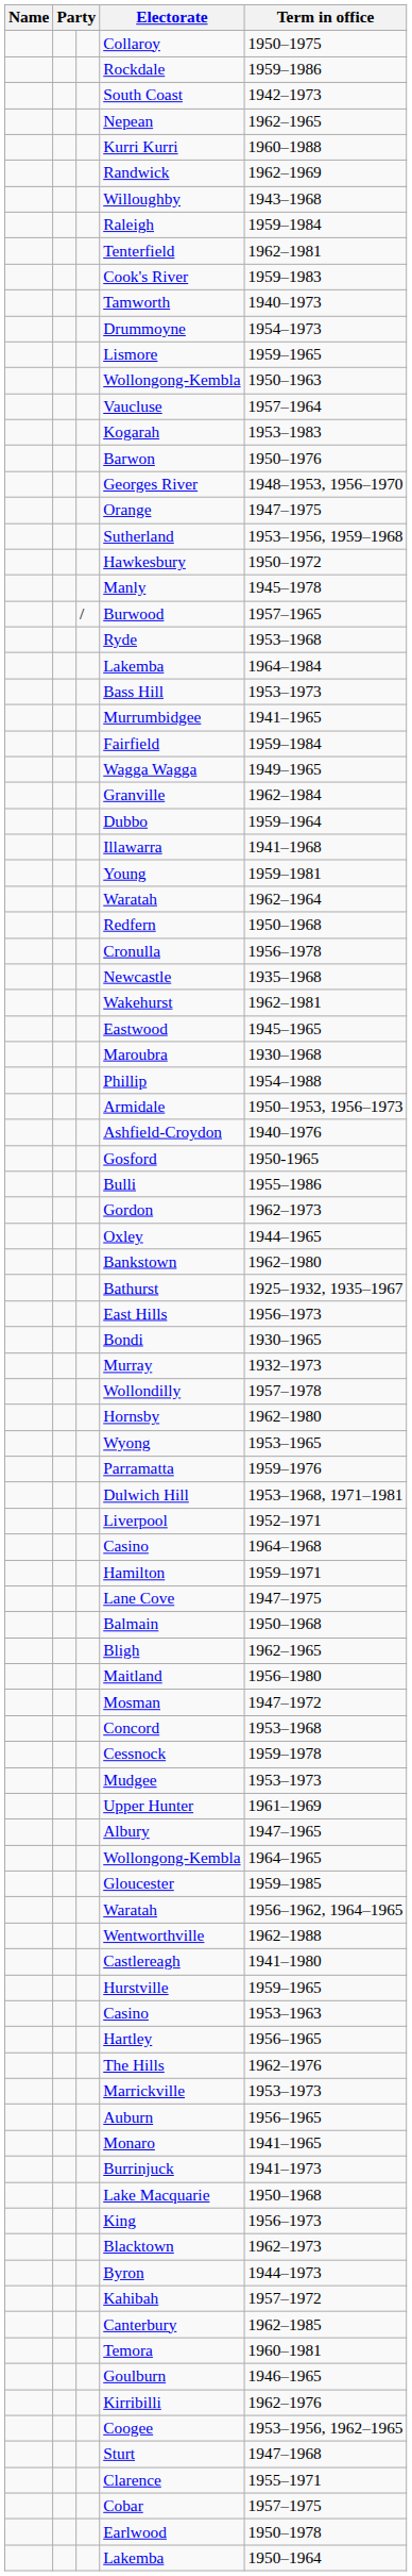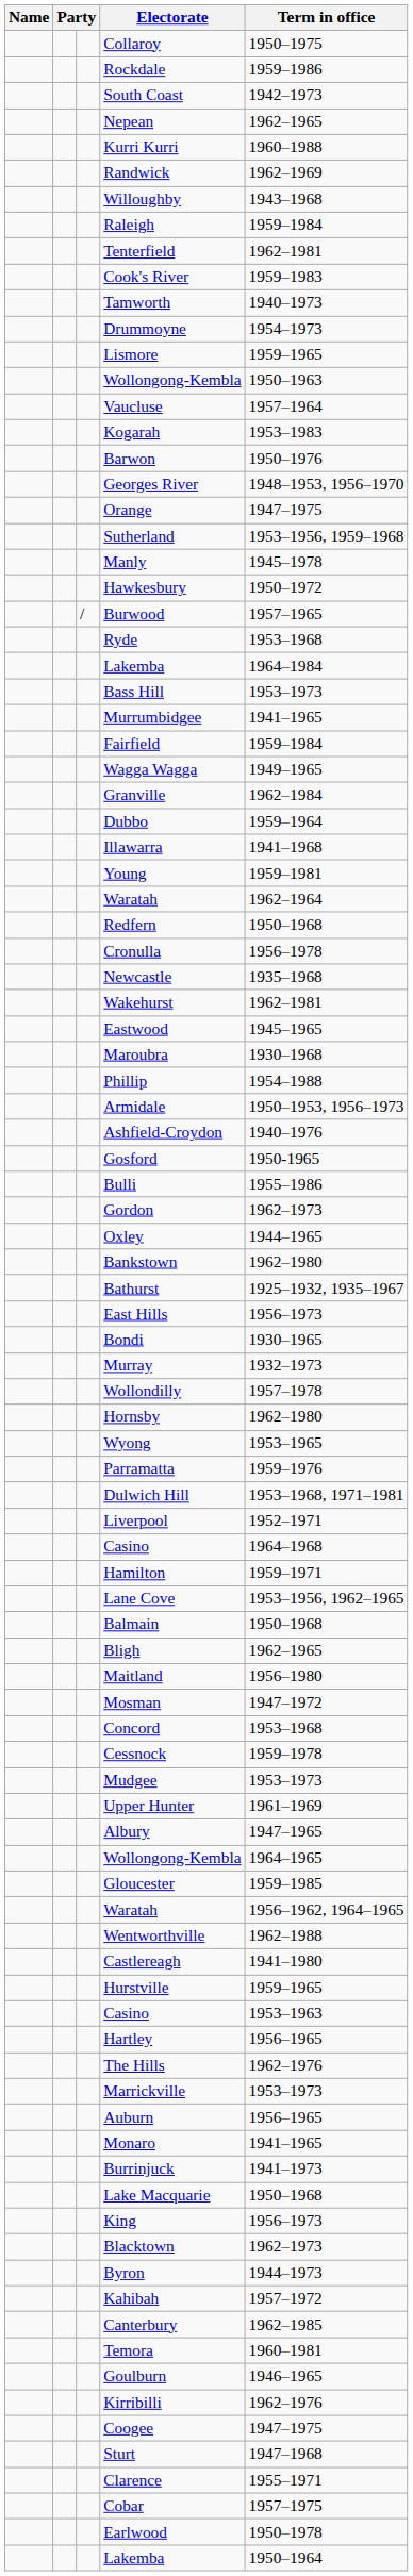 <table class="wikitable sortable">
 <tr>
 <th>Name</th>
 <th colspan=2>Party</th>
 <th><a href='#'>Electorate</a></th>
 <th>Term in office</th>
 </tr>
 <tr>
 <td></td>
 <td> </td>
 <td></td>
 <td><a href='#'>Collaroy</a></td>
 <td>1950–1975</td>
 </tr>
 <tr>
 <td></td>
 <td> </td>
 <td></td>
 <td><a href='#'>Rockdale</a></td>
 <td>1959–1986</td>
 </tr>
 <tr>
 <td></td>
 <td> </td>
 <td></td>
 <td><a href='#'>South Coast</a></td>
 <td>1942–1973</td>
 </tr>
 <tr>
 <td></td>
 <td> </td>
 <td></td>
 <td><a href='#'>Nepean</a></td>
 <td>1962–1965</td>
 </tr>
 <tr>
 <td></td>
 <td> </td>
 <td></td>
 <td><a href='#'>Kurri Kurri</a></td>
 <td>1960–1988</td>
 </tr>
 <tr>
 <td></td>
 <td> </td>
 <td></td>
 <td><a href='#'>Randwick</a></td>
 <td>1962–1969</td>
 </tr>
 <tr>
 <td></td>
 <td> </td>
 <td></td>
 <td><a href='#'>Willoughby</a></td>
 <td>1943–1968</td>
 </tr>
 <tr>
 <td></td>
 <td> </td>
 <td></td>
 <td><a href='#'>Raleigh</a></td>
 <td>1959–1984</td>
 </tr>
 <tr>
 <td></td>
 <td> </td>
 <td></td>
 <td><a href='#'>Tenterfield</a></td>
 <td>1962–1981</td>
 </tr>
 <tr>
 <td></td>
 <td> </td>
 <td></td>
 <td><a href='#'>Cook's River</a></td>
 <td>1959–1983</td>
 </tr>
 <tr>
 <td></td>
 <td> </td>
 <td></td>
 <td><a href='#'>Tamworth</a></td>
 <td>1940–1973</td>
 </tr>
 <tr>
 <td></td>
 <td> </td>
 <td></td>
 <td><a href='#'>Drummoyne</a></td>
 <td>1954–1973</td>
 </tr>
 <tr>
 <td></td>
 <td> </td>
 <td></td>
 <td><a href='#'>Lismore</a></td>
 <td>1959–1965</td>
 </tr>
 <tr>
 <td></td>
 <td> </td>
 <td></td>
 <td><a href='#'>Wollongong-Kembla</a></td>
 <td>1950–1963</td>
 </tr>
 <tr>
 <td></td>
 <td> </td>
 <td></td>
 <td><a href='#'>Vaucluse</a></td>
 <td>1957–1964</td>
 </tr>
 <tr>
 <td></td>
 <td> </td>
 <td></td>
 <td><a href='#'>Kogarah</a></td>
 <td>1953–1983</td>
 </tr>
 <tr>
 <td></td>
 <td> </td>
 <td></td>
 <td><a href='#'>Barwon</a></td>
 <td>1950–1976</td>
 </tr>
 <tr>
 <td></td>
 <td> </td>
 <td></td>
 <td><a href='#'>Georges River</a></td>
 <td>1948–1953, 1956–1970</td>
 </tr>
 <tr>
 <td></td>
 <td> </td>
 <td></td>
 <td><a href='#'>Orange</a></td>
 <td>1947–1975</td>
 </tr>
 <tr>
 <td></td>
 <td> </td>
 <td></td>
 <td><a href='#'>Sutherland</a></td>
 <td>1953–1956, 1959–1968</td>
 </tr>
 <tr>
 <td></td>
 <td> </td>
 <td></td>
-<td><a href='#'>Hawkesbury</a></td>
-<td>1950–1972</td>
+<td><a href='#'>Manly</a></td>
+<td>1945–1978</td>
 </tr>
 <tr>
 <td></td>
 <td> </td>
 <td></td>
-<td><a href='#'>Manly</a></td>
-<td>1945–1978</td>
+<td><a href='#'>Hawkesbury</a></td>
+<td>1950–1972</td>
 </tr>
 <tr>
 <td></td>
 <td> </td>
 <td>/</td>
 <td><a href='#'>Burwood</a></td>
 <td>1957–1965</td>
 </tr>
 <tr>
 <td></td>
 <td> </td>
 <td></td>
 <td><a href='#'>Ryde</a></td>
 <td>1953–1968</td>
 </tr>
 <tr>
 <td></td>
 <td> </td>
 <td></td>
 <td><a href='#'>Lakemba</a></td>
 <td>1964–1984</td>
 </tr>
 <tr>
 <td></td>
 <td> </td>
 <td></td>
 <td><a href='#'>Bass Hill</a></td>
 <td>1953–1973</td>
 </tr>
 <tr>
 <td></td>
 <td> </td>
 <td></td>
 <td><a href='#'>Murrumbidgee</a></td>
 <td>1941–1965</td>
 </tr>
 <tr>
 <td></td>
 <td> </td>
 <td></td>
 <td><a href='#'>Fairfield</a></td>
 <td>1959–1984</td>
 </tr>
 <tr>
 <td></td>
 <td> </td>
 <td></td>
 <td><a href='#'>Wagga Wagga</a></td>
 <td>1949–1965</td>
 </tr>
 <tr>
 <td></td>
 <td> </td>
 <td></td>
 <td><a href='#'>Granville</a></td>
 <td>1962–1984</td>
 </tr>
 <tr>
 <td></td>
 <td> </td>
 <td></td>
 <td><a href='#'>Dubbo</a></td>
 <td>1959–1964</td>
 </tr>
 <tr>
 <td></td>
 <td> </td>
 <td></td>
 <td><a href='#'>Illawarra</a></td>
 <td>1941–1968</td>
 </tr>
 <tr>
 <td></td>
 <td> </td>
 <td></td>
 <td><a href='#'>Young</a></td>
 <td>1959–1981</td>
 </tr>
 <tr>
 <td></td>
 <td> </td>
 <td></td>
 <td><a href='#'>Waratah</a></td>
 <td>1962–1964</td>
 </tr>
 <tr>
 <td></td>
 <td> </td>
 <td></td>
 <td><a href='#'>Redfern</a></td>
 <td>1950–1968</td>
 </tr>
 <tr>
 <td></td>
 <td> </td>
 <td></td>
 <td><a href='#'>Cronulla</a></td>
 <td>1956–1978</td>
 </tr>
 <tr>
 <td></td>
 <td> </td>
 <td></td>
 <td><a href='#'>Newcastle</a></td>
 <td>1935–1968</td>
 </tr>
 <tr>
 <td></td>
 <td> </td>
 <td></td>
 <td><a href='#'>Wakehurst</a></td>
 <td>1962–1981</td>
 </tr>
 <tr>
 <td></td>
 <td> </td>
 <td></td>
 <td><a href='#'>Eastwood</a></td>
 <td>1945–1965</td>
 </tr>
 <tr>
 <td></td>
 <td> </td>
 <td></td>
 <td><a href='#'>Maroubra</a></td>
 <td>1930–1968</td>
 </tr>
 <tr>
 <td></td>
 <td> </td>
 <td></td>
 <td><a href='#'>Phillip</a></td>
 <td>1954–1988</td>
 </tr>
 <tr>
 <td></td>
 <td> </td>
 <td></td>
 <td><a href='#'>Armidale</a></td>
 <td>1950–1953, 1956–1973</td>
 </tr>
 <tr>
 <td></td>
 <td> </td>
 <td></td>
 <td><a href='#'>Ashfield-Croydon</a></td>
 <td>1940–1976</td>
 </tr>
 <tr>
 <td></td>
 <td> </td>
 <td></td>
 <td><a href='#'>Gosford</a></td>
 <td>1950-1965</td>
 </tr>
 <tr>
 <td></td>
 <td> </td>
 <td></td>
 <td><a href='#'>Bulli</a></td>
 <td>1955–1986</td>
 </tr>
 <tr>
 <td></td>
 <td> </td>
 <td></td>
 <td><a href='#'>Gordon</a></td>
 <td>1962–1973</td>
 </tr>
 <tr>
 <td></td>
 <td> </td>
 <td></td>
 <td><a href='#'>Oxley</a></td>
 <td>1944–1965</td>
 </tr>
 <tr>
 <td></td>
 <td> </td>
 <td></td>
 <td><a href='#'>Bankstown</a></td>
 <td>1962–1980</td>
 </tr>
 <tr>
 <td></td>
 <td> </td>
 <td></td>
 <td><a href='#'>Bathurst</a></td>
 <td>1925–1932, 1935–1967</td>
 </tr>
 <tr>
 <td></td>
 <td> </td>
 <td></td>
 <td><a href='#'>East Hills</a></td>
 <td>1956–1973</td>
 </tr>
 <tr>
 <td></td>
 <td> </td>
 <td></td>
 <td><a href='#'>Bondi</a></td>
 <td>1930–1965</td>
 </tr>
 <tr>
 <td></td>
 <td> </td>
 <td></td>
 <td><a href='#'>Murray</a></td>
 <td>1932–1973</td>
 </tr>
 <tr>
 <td></td>
 <td> </td>
 <td></td>
 <td><a href='#'>Wollondilly</a></td>
 <td>1957–1978</td>
 </tr>
 <tr>
 <td></td>
 <td> </td>
 <td></td>
 <td><a href='#'>Hornsby</a></td>
 <td>1962–1980</td>
 </tr>
 <tr>
 <td></td>
 <td> </td>
 <td></td>
 <td><a href='#'>Wyong</a></td>
 <td>1953–1965</td>
 </tr>
 <tr>
 <td></td>
 <td> </td>
 <td></td>
 <td><a href='#'>Parramatta</a></td>
 <td>1959–1976</td>
 </tr>
 <tr>
 <td></td>
 <td> </td>
 <td></td>
 <td><a href='#'>Dulwich Hill</a></td>
 <td>1953–1968, 1971–1981</td>
 </tr>
 <tr>
 <td></td>
 <td> </td>
 <td></td>
 <td><a href='#'>Liverpool</a></td>
 <td>1952–1971</td>
 </tr>
 <tr>
 <td></td>
 <td> </td>
 <td></td>
 <td><a href='#'>Casino</a></td>
 <td>1964–1968</td>
 </tr>
 <tr>
 <td></td>
 <td> </td>
 <td></td>
 <td><a href='#'>Hamilton</a></td>
 <td>1959–1971</td>
 </tr>
 <tr>
 <td></td>
 <td> </td>
 <td></td>
 <td><a href='#'>Lane Cove</a></td>
-<td>1947–1975</td>
+<td>1953–1956, 1962–1965</td>
 </tr>
 <tr>
 <td></td>
 <td> </td>
 <td></td>
 <td><a href='#'>Balmain</a></td>
 <td>1950–1968</td>
 </tr>
 <tr>
 <td></td>
 <td> </td>
 <td></td>
 <td><a href='#'>Bligh</a></td>
 <td>1962–1965</td>
 </tr>
 <tr>
 <td></td>
 <td> </td>
 <td></td>
 <td><a href='#'>Maitland</a></td>
 <td>1956–1980</td>
 </tr>
 <tr>
 <td></td>
 <td> </td>
 <td></td>
 <td><a href='#'>Mosman</a></td>
 <td>1947–1972</td>
 </tr>
 <tr>
 <td></td>
 <td> </td>
 <td></td>
 <td><a href='#'>Concord</a></td>
 <td>1953–1968</td>
 </tr>
 <tr>
 <td></td>
 <td> </td>
 <td></td>
 <td><a href='#'>Cessnock</a></td>
 <td>1959–1978</td>
 </tr>
 <tr>
 <td></td>
 <td> </td>
 <td></td>
 <td><a href='#'>Mudgee</a></td>
 <td>1953–1973</td>
 </tr>
 <tr>
 <td></td>
 <td> </td>
 <td></td>
 <td><a href='#'>Upper Hunter</a></td>
 <td>1961–1969</td>
 </tr>
 <tr>
 <td></td>
 <td> </td>
 <td></td>
 <td><a href='#'>Albury</a></td>
 <td>1947–1965</td>
 </tr>
 <tr>
 <td></td>
 <td> </td>
 <td></td>
 <td><a href='#'>Wollongong-Kembla</a></td>
 <td>1964–1965</td>
 </tr>
 <tr>
 <td></td>
 <td> </td>
 <td></td>
 <td><a href='#'>Gloucester</a></td>
 <td>1959–1985</td>
 </tr>
 <tr>
 <td></td>
 <td> </td>
 <td></td>
 <td><a href='#'>Waratah</a></td>
 <td>1956–1962, 1964–1965</td>
 </tr>
 <tr>
 <td></td>
 <td> </td>
 <td></td>
 <td><a href='#'>Wentworthville</a></td>
 <td>1962–1988</td>
 </tr>
 <tr>
 <td></td>
 <td> </td>
 <td></td>
 <td><a href='#'>Castlereagh</a></td>
 <td>1941–1980</td>
 </tr>
 <tr>
 <td></td>
 <td> </td>
 <td></td>
 <td><a href='#'>Hurstville</a></td>
 <td>1959–1965</td>
 </tr>
 <tr>
 <td></td>
 <td> </td>
 <td></td>
 <td><a href='#'>Casino</a></td>
 <td>1953–1963</td>
 </tr>
 <tr>
 <td></td>
 <td> </td>
 <td></td>
 <td><a href='#'>Hartley</a></td>
 <td>1956–1965</td>
 </tr>
 <tr>
 <td></td>
 <td> </td>
 <td></td>
 <td><a href='#'>The Hills</a></td>
 <td>1962–1976</td>
 </tr>
 <tr>
 <td></td>
 <td> </td>
 <td></td>
 <td><a href='#'>Marrickville</a></td>
 <td>1953–1973</td>
 </tr>
 <tr>
 <td></td>
 <td> </td>
 <td></td>
 <td><a href='#'>Auburn</a></td>
 <td>1956–1965</td>
 </tr>
 <tr>
 <td></td>
 <td> </td>
 <td></td>
 <td><a href='#'>Monaro</a></td>
 <td>1941–1965</td>
 </tr>
 <tr>
 <td></td>
 <td> </td>
 <td></td>
 <td><a href='#'>Burrinjuck</a></td>
 <td>1941–1973</td>
 </tr>
 <tr>
 <td></td>
 <td> </td>
 <td></td>
 <td><a href='#'>Lake Macquarie</a></td>
 <td>1950–1968</td>
 </tr>
 <tr>
 <td></td>
 <td> </td>
 <td></td>
 <td><a href='#'>King</a></td>
 <td>1956–1973</td>
 </tr>
 <tr>
 <td></td>
 <td> </td>
 <td></td>
 <td><a href='#'>Blacktown</a></td>
 <td>1962–1973</td>
 </tr>
 <tr>
 <td></td>
 <td> </td>
 <td></td>
 <td><a href='#'>Byron</a></td>
 <td>1944–1973</td>
 </tr>
 <tr>
 <td></td>
 <td> </td>
 <td></td>
 <td><a href='#'>Kahibah</a></td>
 <td>1957–1972</td>
 </tr>
 <tr>
 <td></td>
 <td> </td>
 <td></td>
 <td><a href='#'>Canterbury</a></td>
 <td>1962–1985</td>
 </tr>
 <tr>
 <td></td>
 <td> </td>
 <td></td>
 <td><a href='#'>Temora</a></td>
 <td>1960–1981</td>
 </tr>
 <tr>
 <td></td>
 <td> </td>
 <td></td>
 <td><a href='#'>Goulburn</a></td>
 <td>1946–1965</td>
 </tr>
 <tr>
 <td></td>
 <td> </td>
 <td></td>
 <td><a href='#'>Kirribilli</a></td>
 <td>1962–1976</td>
 </tr>
 <tr>
 <td></td>
 <td> </td>
 <td></td>
 <td><a href='#'>Coogee</a></td>
-<td>1953–1956, 1962–1965</td>
+<td>1947–1975</td>
 </tr>
 <tr>
 <td></td>
 <td> </td>
 <td></td>
 <td><a href='#'>Sturt</a></td>
 <td>1947–1968</td>
 </tr>
 <tr>
 <td></td>
 <td> </td>
 <td></td>
 <td><a href='#'>Clarence</a></td>
 <td>1955–1971</td>
 </tr>
 <tr>
 <td></td>
 <td> </td>
 <td></td>
 <td><a href='#'>Cobar</a></td>
 <td>1957–1975</td>
 </tr>
 <tr>
 <td></td>
 <td> </td>
 <td></td>
 <td><a href='#'>Earlwood</a></td>
 <td>1950–1978</td>
 </tr>
 <tr>
 <td></td>
 <td> </td>
 <td></td>
 <td><a href='#'>Lakemba</a></td>
 <td>1950–1964</td>
 </tr>
 </table>
